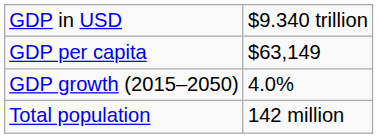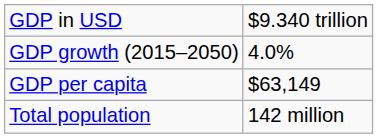 <table class="wikitable">
 <tr>
 <td><a href='#'>GDP</a> in <a href='#'>USD</a></td>
 <td>$9.340 trillion</td>
 </tr>
 <tr>
+<td><a href='#'>GDP growth</a> (2015–2050)</td>
+<td>4.0%</td>
+</tr>
+<tr>
 <td><a href='#'>GDP per capita</a></td>
 <td>$63,149</td>
-</tr>
-<tr>
-<td><a href='#'>GDP growth</a> (2015–2050)</td>
-<td>4.0%</td>
 </tr>
 <tr>
 <td><a href='#'>Total population</a></td>
 <td>142 million</td>
 </tr>
 </table>
